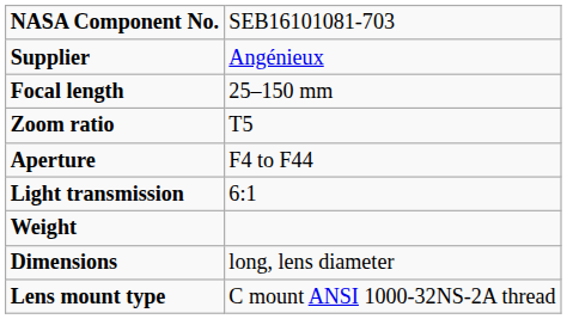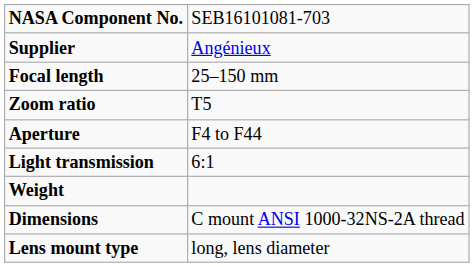 <table class="wikitable" border="4">
 <tr>
 <td><strong>NASA Component No.</strong></td>
 <td>SEB16101081-703</td>
 </tr>
 <tr>
 <td><strong>Supplier</strong></td>
 <td><a href='#'>Angénieux</a></td>
 </tr>
 <tr>
 <td><strong>Focal length</strong></td>
 <td>25–150 mm</td>
 </tr>
 <tr>
 <td><strong>Zoom ratio</strong></td>
 <td>T5</td>
 </tr>
 <tr>
 <td><strong>Aperture</strong></td>
 <td>F4 to F44</td>
 </tr>
 <tr>
 <td><strong>Light transmission</strong></td>
 <td>6:1</td>
 </tr>
 <tr>
 <td><strong>Weight</strong></td>
 <td></td>
 </tr>
 <tr>
 <td><strong>Dimensions</strong></td>
-<td> long,  lens diameter </td>
+<td>C mount <a href='#'>ANSI</a> 1000-32NS-2A thread</td>
 </tr>
 <tr>
 <td><strong>Lens mount type</strong></td>
-<td>C mount <a href='#'>ANSI</a> 1000-32NS-2A thread</td>
+<td> long,  lens diameter </td>
 </tr>
 </table>
